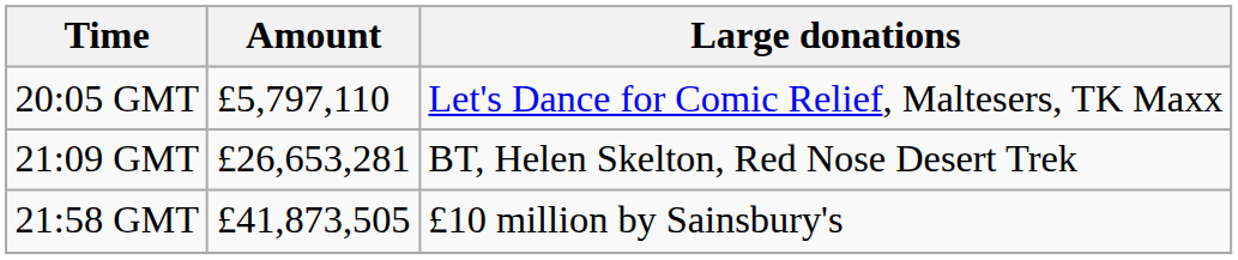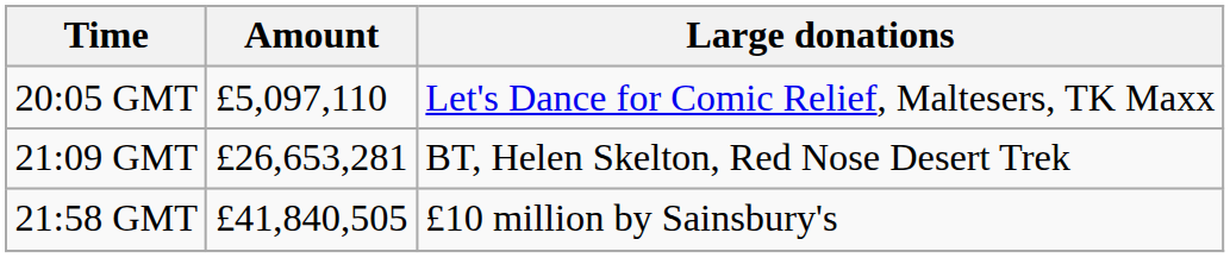 <table class="wikitable" border="1">
 <tr>
 <th>Time</th>
 <th>Amount</th>
 <th>Large donations</th>
 </tr>
 <tr>
 <td>20:05 GMT</td>
-<td>£5,797,110</td>
+<td>£5,097,110</td>
 <td><a href='#'>Let's Dance for Comic Relief</a>, Maltesers, TK Maxx</td>
 </tr>
 <tr>
 <td>21:09 GMT</td>
 <td>£26,653,281</td>
 <td>BT, Helen Skelton, Red Nose Desert Trek</td>
 </tr>
 <tr>
 <td>21:58 GMT</td>
-<td>£41,873,505</td>
+<td>£41,840,505</td>
 <td>£10 million by Sainsbury's</td>
 </tr>
 <tr>
 </tr>
 </table>
